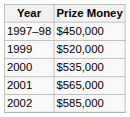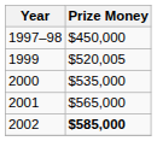 <table class="wikitable">
 <tr>
 <th>Year</th>
 <th>Prize Money</th>
 </tr>
 <tr>
 <td>1997–98</td>
 <td>$450,000</td>
 </tr>
 <tr>
 <td>1999</td>
-<td>$520,000</td>
+<td>$520,005</td>
 </tr>
 <tr>
 <td>2000</td>
 <td>$535,000</td>
 </tr>
 <tr>
 <td>2001</td>
 <td>$565,000</td>
 </tr>
 <tr>
 <td>2002</td>
-<td>$585,000</td>
+<td><strong>$585,000</strong></td>
 </tr>
 <tr>
 </tr>
 </table>
